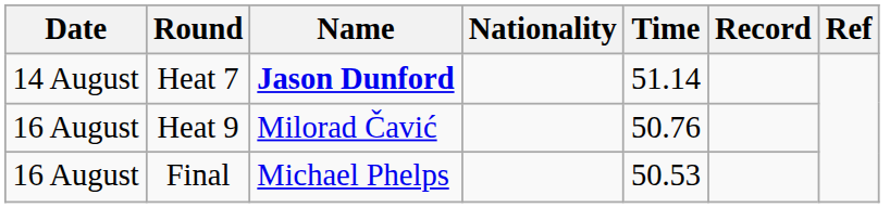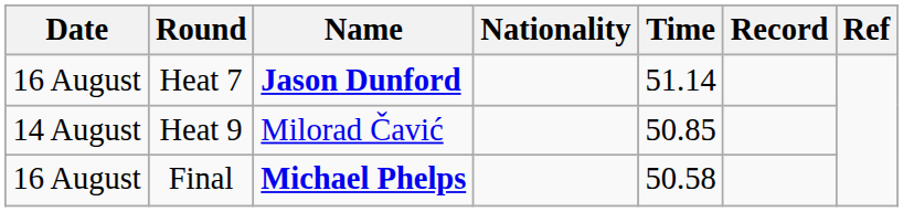 <table class="wikitable" style=text-align:center>
 <tr>
 <th>Date</th>
 <th>Round</th>
 <th>Name</th>
 <th>Nationality</th>
 <th>Time</th>
 <th>Record</th>
 <th>Ref</th>
 </tr>
 <tr>
-<td>14 August</td>
+<td>16 August</td>
 <td>Heat 7</td>
 <td align=left><strong><a href='#'>Jason Dunford</a></strong></td>
 <td align="left"></td>
 <td>51.14</td>
 <td></td>
 <td rowspan=3></td>
 </tr>
 <tr>
-<td>16 August</td>
+<td>14 August</td>
 <td>Heat 9</td>
 <td align=left><a href='#'>Milorad Čavić</a></td>
 <td align="left"></td>
-<td>50.76</td>
+<td>50.85</td>
 <td></td>
 </tr>
 <tr>
 <td>16 August</td>
 <td>Final</td>
-<td align=left><a href='#'>Michael Phelps</a></td>
+<td align=left><strong><a href='#'>Michael Phelps</a></strong></td>
 <td align="left"></td>
-<td>50.53</td>
+<td>50.58</td>
 <td></td>
 </tr>
 </table>
